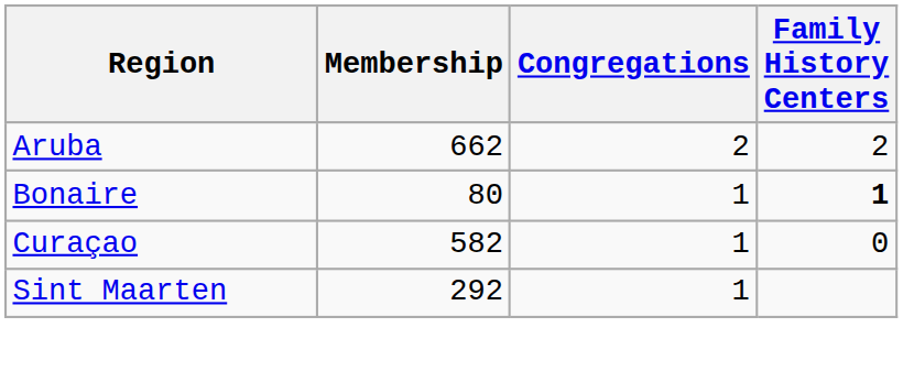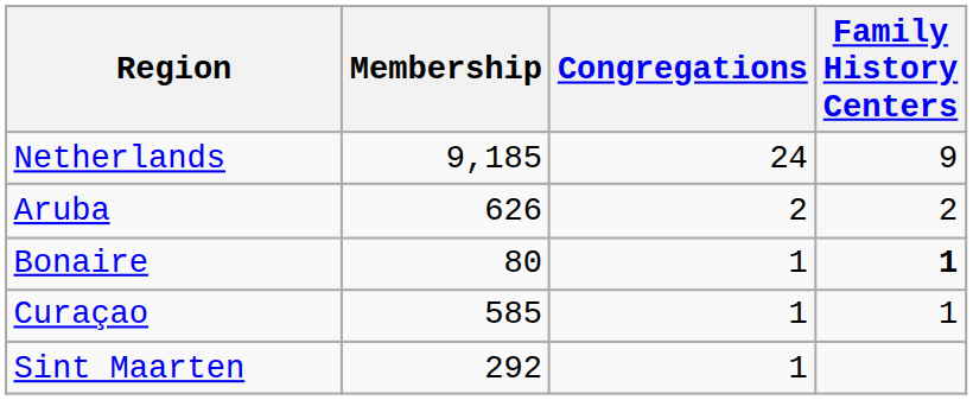 <table class="wikitable sortable" border="1">
 <tr>
 <th width="130">Region</th>
 <th width="65">Membership</th>
 <th width="50"><a href='#'>Congregations</a></th>
 <th width="40"><a href='#'>Family History Centers</a></th>
 </tr>
 <tr>
+<td><a href='#'>Netherlands</a></td>
+<td align="right">9,185</td>
+<td align="right">24</td>
+<td align="right">9</td>
+</tr>
+<tr>
 <td><a href='#'>Aruba</a></td>
-<td align="right">662</td>
+<td align="right">626</td>
 <td align="right">2</td>
 <td align="right">2</td>
 </tr>
 <tr>
 <td><a href='#'>Bonaire</a></td>
 <td align="right">80</td>
 <td align="right">1</td>
 <td align="right"><strong>1</strong></td>
 </tr>
 <tr>
 <td><a href='#'>Curaçao</a></td>
-<td align="right">582</td>
+<td align="right">585</td>
 <td align="right">1</td>
-<td align="right">0</td>
+<td align="right">1</td>
 </tr>
 <tr>
 <td><a href='#'>Sint Maarten</a></td>
 <td align="right">292</td>
 <td align="right">1</td>
 <td align="right"></td>
 </tr>
 </table>
